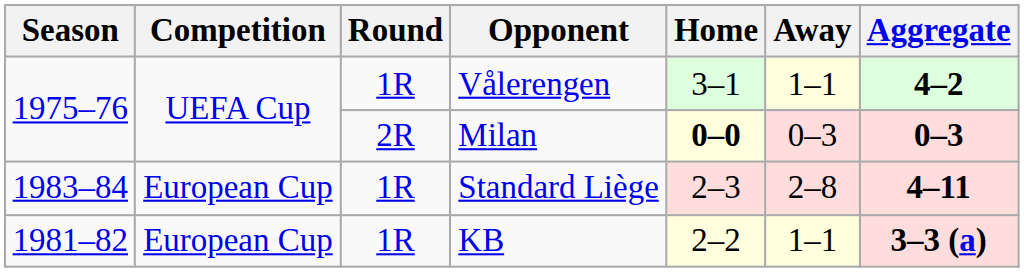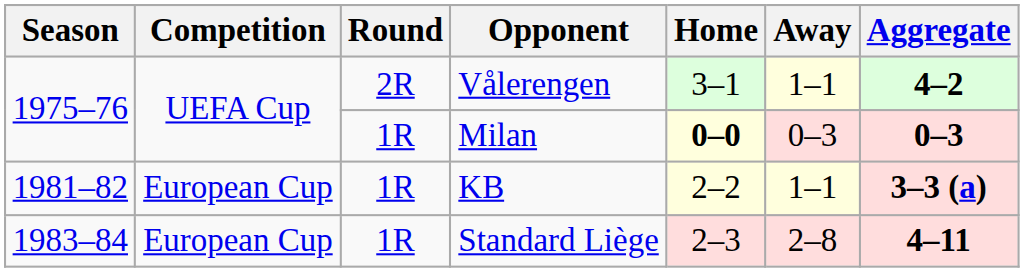 <table class="wikitable" style="font-size:100%; text-align: center;">
 <tr>
 <th>Season</th>
 <th>Competition</th>
 <th>Round</th>
 <th>Opponent</th>
 <th>Home</th>
 <th>Away</th>
 <th><a href='#'>Aggregate</a></th>
 </tr>
 <tr>
 <td rowspan=2><a href='#'>1975–76</a></td>
 <td rowspan=2><a href='#'>UEFA Cup</a></td>
-<td><a href='#'>1R</a></td>
+<td><a href='#'>2R</a></td>
 <td align="left"> <a href='#'>Vålerengen</a></td>
 <td bgcolor="#ddffdd" style="text-align:center;">3–1</td>
 <td bgcolor="#ffffdd" style="text-align:center;">1–1</td>
 <td bgcolor="#ddffdd" style="text-align:center;"><strong>4–2</strong></td>
 </tr>
 <tr>
-<td><a href='#'>2R</a></td>
+<td><a href='#'>1R</a></td>
 <td align="left"> <a href='#'>Milan</a></td>
 <td bgcolor="#ffffdd" style="text-align:center;"><strong>0–0</strong></td>
 <td bgcolor="#ffdddd" style="text-align:center;">0–3</td>
 <td bgcolor="#ffdddd" style="text-align:center;"><strong>0–3</strong></td>
+</tr>
+<tr>
+<td><a href='#'>1981–82</a></td>
+<td><a href='#'>European Cup</a></td>
+<td><a href='#'>1R</a></td>
+<td align="left"> <a href='#'>KB</a></td>
+<td bgcolor="#ffffdd" style="text-align:center;">2–2</td>
+<td bgcolor="#ffffdd" style="text-align:center;">1–1</td>
+<td bgcolor="#ffdddd" style="text-align:center;"><strong>3–3 (<a href='#'>a</a>)</strong></td>
 </tr>
 <tr>
 <td><a href='#'>1983–84</a></td>
 <td><a href='#'>European Cup</a></td>
 <td><a href='#'>1R</a></td>
 <td align="left"> <a href='#'>Standard Liège</a></td>
 <td bgcolor="#ffdddd" style="text-align:center;">2–3</td>
 <td bgcolor="#ffdddd" style="text-align:center;">2–8</td>
 <td bgcolor="#ffdddd" style="text-align:center;"><strong>4–11</strong></td>
 </tr>
-<tr>
-<td><a href='#'>1981–82</a></td>
-<td><a href='#'>European Cup</a></td>
-<td><a href='#'>1R</a></td>
-<td align="left"> <a href='#'>KB</a></td>
-<td bgcolor="#ffffdd" style="text-align:center;">2–2</td>
-<td bgcolor="#ffffdd" style="text-align:center;">1–1</td>
-<td bgcolor="#ffdddd" style="text-align:center;"><strong>3–3 (<a href='#'>a</a>)</strong></td>
-</tr>
 </table>
